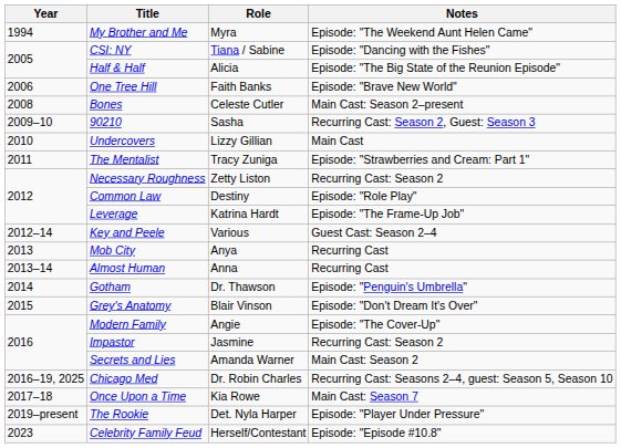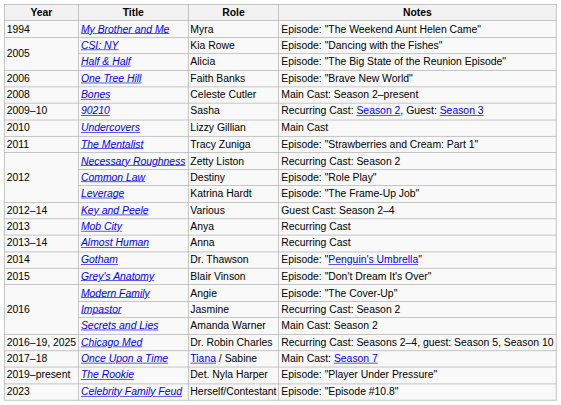 <table class="wikitable sortable">
 <tr>
 <th>Year</th>
 <th>Title</th>
 <th>Role</th>
 <th>Notes</th>
 </tr>
 <tr>
 <td>1994</td>
 <td><em><a href='#'>My Brother and Me</a></em></td>
 <td>Myra</td>
 <td>Episode: "The Weekend Aunt Helen Came"</td>
 </tr>
 <tr>
 <td rowspan=2>2005</td>
 <td><em><a href='#'>CSI: NY</a></em></td>
-<td><a href='#'>Tiana</a> / Sabine</td>
+<td>Kia Rowe</td>
 <td>Episode: "Dancing with the Fishes"</td>
 </tr>
 <tr>
 <td><em><a href='#'>Half & Half</a></em></td>
 <td>Alicia</td>
 <td>Episode: "The Big State of the Reunion Episode"</td>
 </tr>
 <tr>
 <td>2006</td>
 <td><em><a href='#'>One Tree Hill</a></em></td>
 <td>Faith Banks</td>
 <td>Episode: "Brave New World"</td>
 </tr>
 <tr>
 <td>2008</td>
 <td><em><a href='#'>Bones</a></em></td>
 <td>Celeste Cutler</td>
 <td>Main Cast: Season 2–present</td>
 </tr>
 <tr>
 <td>2009–10</td>
 <td><em><a href='#'>90210</a></em></td>
 <td>Sasha</td>
 <td>Recurring Cast: <a href='#'>Season 2</a>, Guest: <a href='#'>Season 3</a></td>
 </tr>
 <tr>
 <td>2010</td>
 <td><em><a href='#'>Undercovers</a></em></td>
 <td>Lizzy Gillian</td>
 <td>Main Cast</td>
 </tr>
 <tr>
 <td>2011</td>
 <td><em><a href='#'>The Mentalist</a></em></td>
 <td>Tracy Zuniga</td>
 <td>Episode: "Strawberries and Cream: Part 1"</td>
 </tr>
 <tr>
 <td rowspan=3>2012</td>
 <td><em><a href='#'>Necessary Roughness</a></em></td>
 <td>Zetty Liston</td>
 <td>Recurring Cast: Season 2</td>
 </tr>
 <tr>
 <td><em><a href='#'>Common Law</a></em></td>
 <td>Destiny</td>
 <td>Episode: "Role Play"</td>
 </tr>
 <tr>
 <td><em><a href='#'>Leverage</a></em></td>
 <td>Katrina Hardt</td>
 <td>Episode: "The Frame-Up Job"</td>
 </tr>
 <tr>
 <td>2012–14</td>
 <td><em><a href='#'>Key and Peele</a></em></td>
 <td>Various</td>
 <td>Guest Cast: Season 2–4</td>
 </tr>
 <tr>
 <td>2013</td>
 <td><em><a href='#'>Mob City</a></em></td>
 <td>Anya</td>
 <td>Recurring Cast</td>
 </tr>
 <tr>
 <td>2013–14</td>
 <td><em><a href='#'>Almost Human</a></em></td>
 <td>Anna</td>
 <td>Recurring Cast</td>
 </tr>
 <tr>
 <td>2014</td>
 <td><em><a href='#'>Gotham</a></em></td>
 <td>Dr. Thawson</td>
 <td>Episode: "<a href='#'>Penguin's Umbrella</a>"</td>
 </tr>
 <tr>
 <td>2015</td>
 <td><em><a href='#'>Grey's Anatomy</a></em></td>
 <td>Blair Vinson</td>
 <td>Episode: "Don't Dream It's Over"</td>
 </tr>
 <tr>
 <td rowspan=3>2016</td>
 <td><em><a href='#'>Modern Family</a></em></td>
 <td>Angie</td>
 <td>Episode: "The Cover-Up"</td>
 </tr>
 <tr>
 <td><em><a href='#'>Impastor</a></em></td>
 <td>Jasmine</td>
 <td>Recurring Cast: Season 2</td>
 </tr>
 <tr>
 <td><em><a href='#'>Secrets and Lies</a></em></td>
 <td>Amanda Warner</td>
 <td>Main Cast: Season 2</td>
 </tr>
 <tr>
 <td>2016–19, 2025</td>
 <td><em><a href='#'>Chicago Med</a></em></td>
 <td>Dr. Robin Charles</td>
 <td>Recurring Cast: Seasons 2–4, guest: Season 5, Season 10</td>
 </tr>
 <tr>
 <td>2017–18</td>
 <td><em><a href='#'>Once Upon a Time</a></em></td>
-<td>Kia Rowe</td>
+<td><a href='#'>Tiana</a> / Sabine</td>
 <td>Main Cast: <a href='#'>Season 7</a></td>
 </tr>
 <tr>
 <td>2019–present</td>
 <td><em><a href='#'>The Rookie</a></em></td>
 <td>Det. Nyla Harper</td>
 <td>Episode: "Player Under Pressure"</td>
 </tr>
 <tr>
 <td>2023</td>
 <td><em><a href='#'>Celebrity Family Feud</a></em></td>
 <td>Herself/Contestant</td>
 <td>Episode: "Episode #10.8"</td>
 </tr>
 </table>
